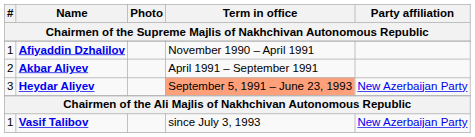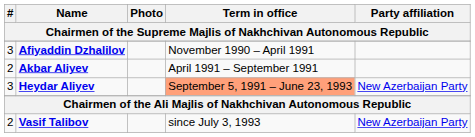 <table class=wikitable align="center">
 <tr>
 <th>#</th>
 <th>Name</th>
 <th>Photo</th>
 <th>Term in office</th>
 <th>Party affiliation</th>
 </tr>
 <tr>
 <th colspan=8>Chairmen of the Supreme Majlis of Nakhchivan Autonomous Republic</th>
 </tr>
 <tr>
 </tr>
 <tr>
-<td>1</td>
+<td>3</td>
 <td><strong><a href='#'>Afiyaddin Dzhalilov</a></strong></td>
 <td></td>
 <td>November 1990 – April 1991</td>
 <td></td>
 </tr>
 <tr>
 <td>2</td>
 <td><strong><a href='#'>Akbar Aliyev</a></strong></td>
 <td></td>
 <td>April 1991 – September 1991</td>
 <td></td>
 </tr>
 <tr>
 <td>3</td>
 <td><strong><a href='#'>Heydar Aliyev</a></strong></td>
 <td></td>
 <td style="background: lightsalmon;">September 5, 1991 – June 23, 1993</td>
 <td><a href='#'>New Azerbaijan Party</a></td>
 </tr>
 <tr>
 </tr>
 <tr>
 <th colspan=8>Chairmen of the Ali Majlis of Nakhchivan Autonomous Republic</th>
 </tr>
 <tr>
-<td>1</td>
+<td>2</td>
 <td><strong><a href='#'>Vasif Talibov</a></strong></td>
 <td></td>
 <td>since July 3, 1993</td>
 <td><a href='#'>New Azerbaijan Party</a></td>
 </tr>
 </table>
